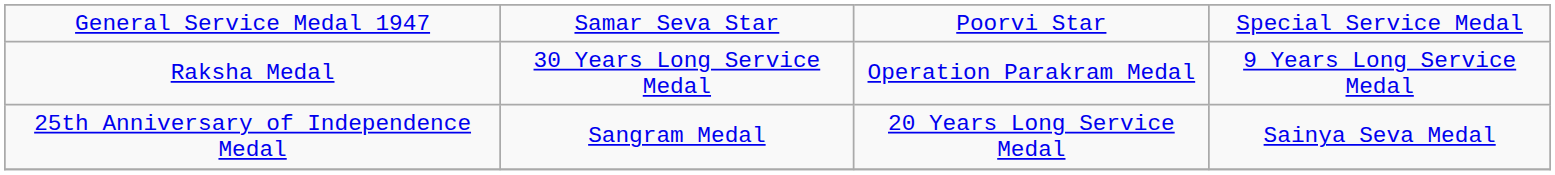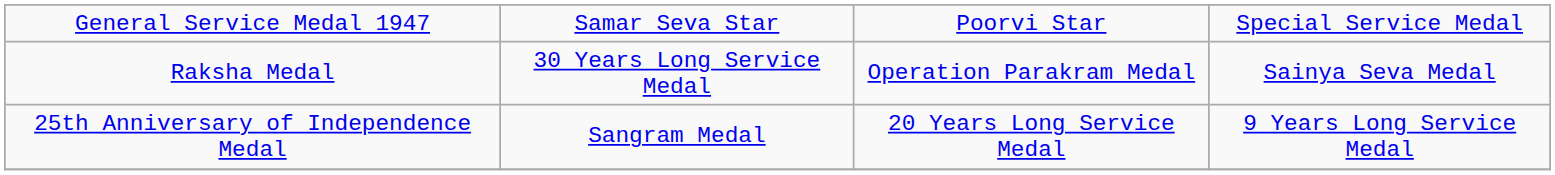 <table class="wikitable" style="margin:1em auto; text-align:center;">
 <tr>
 <td><a href='#'>General Service Medal 1947</a></td>
 <td><a href='#'>Samar Seva Star</a></td>
 <td><a href='#'>Poorvi Star</a></td>
 <td><a href='#'>Special Service Medal</a></td>
 </tr>
 <tr>
 <td><a href='#'>Raksha Medal</a></td>
 <td><a href='#'>30 Years Long Service Medal</a></td>
 <td><a href='#'>Operation Parakram Medal</a></td>
-<td><a href='#'>9 Years Long Service Medal</a></td>
+<td><a href='#'>Sainya Seva Medal</a></td>
 </tr>
 <tr>
 <td><a href='#'>25th Anniversary of Independence Medal</a></td>
 <td><a href='#'>Sangram Medal</a></td>
 <td><a href='#'>20 Years Long Service Medal</a></td>
-<td><a href='#'>Sainya Seva Medal</a></td>
+<td><a href='#'>9 Years Long Service Medal</a></td>
 </tr>
 <tr>
 </tr>
 </table>
